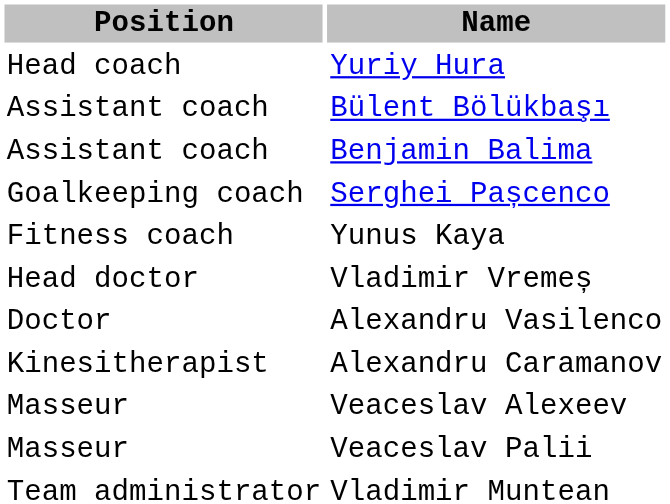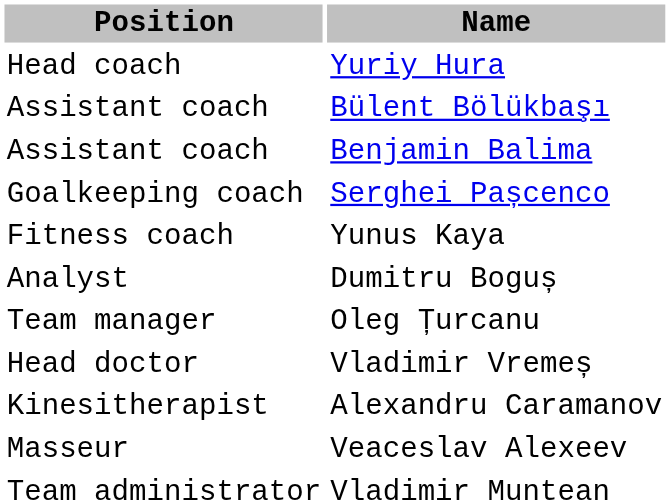 <table class="toccolours">
 <tr>
 <th style="background:silver;">Position</th>
 <th style="background:silver;">Name</th>
 </tr>
 <tr>
 <td>Head coach</td>
 <td> <a href='#'>Yuriy Hura</a></td>
 </tr>
 <tr>
 <td>Assistant coach</td>
 <td> <a href='#'>Bülent Bölükbaşı</a></td>
 </tr>
 <tr>
 <td>Assistant coach</td>
 <td> <a href='#'>Benjamin Balima</a></td>
 </tr>
 <tr>
 <td>Goalkeeping coach</td>
 <td> <a href='#'>Serghei Pașcenco</a></td>
 </tr>
 <tr>
 <td>Fitness coach</td>
 <td> Yunus Kaya</td>
 </tr>
 <tr>
+<td>Analyst</td>
+<td> Dumitru Boguș</td>
+</tr>
+<tr>
+<td>Team manager</td>
+<td> Oleg Țurcanu</td>
+</tr>
+<tr>
 <td>Head doctor</td>
 <td> Vladimir Vremeș</td>
-</tr>
-<tr>
-<td>Doctor</td>
-<td> Alexandru Vasilenco</td>
 </tr>
 <tr>
 <td>Kinesitherapist</td>
 <td> Alexandru Caramanov</td>
 </tr>
 <tr>
 <td>Masseur</td>
 <td> Veaceslav Alexeev</td>
 </tr>
 <tr>
-<td>Masseur</td>
-<td> Veaceslav Palii</td>
-</tr>
-<tr>
 <td>Team administrator</td>
 <td> Vladimir Muntean</td>
 </tr>
 </table>
